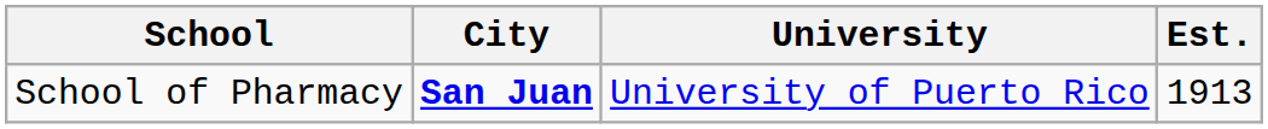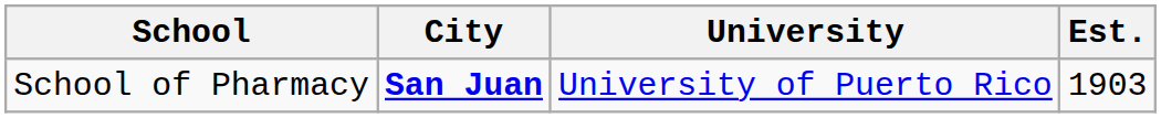 <table class="wikitable sortable">
 <tr>
 <th scope="col">School</th>
 <th scope="col">City</th>
 <th scope="col">University</th>
 <th scope="col">Est.</th>
 </tr>
 <tr>
 <td>School of Pharmacy</td>
 <td><strong><a href='#'>San Juan</a></strong></td>
 <td><a href='#'>University of Puerto Rico</a></td>
-<td>1913</td>
+<td>1903</td>
 </tr>
 </table>
